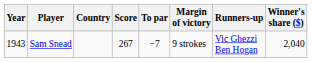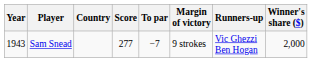 <table class="wikitable" style="font-size:95%">
 <tr>
 <th>Year</th>
 <th>Player</th>
 <th>Country</th>
 <th>Score</th>
 <th>To par</th>
 <th>Margin<br>of victory</th>
 <th>Runners-up</th>
 <th>Winner's<br>share (<a href='#'>$</a>)</th>
 </tr>
 <tr>
 <td>1943</td>
 <td><a href='#'>Sam Snead</a></td>
 <td></td>
-<td align=center>267</td>
+<td align=center>277</td>
 <td align=center>−7</td>
 <td>9 strokes</td>
 <td> <a href='#'>Vic Ghezzi</a><br> <a href='#'>Ben Hogan</a></td>
-<td align=right>2,040</td>
+<td align=right>2,000</td>
 </tr>
 </table>
